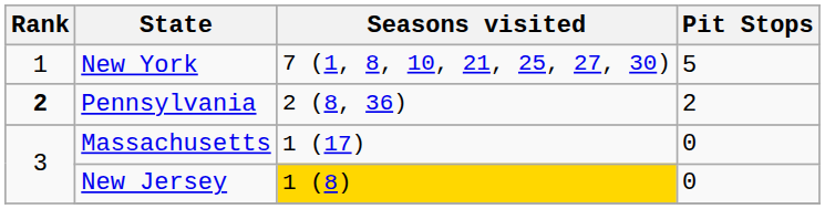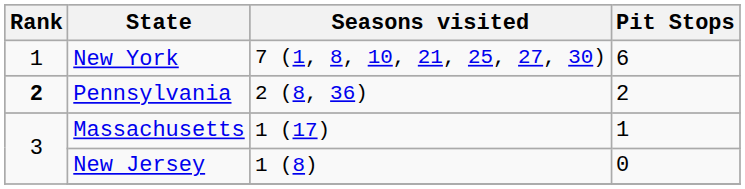 <table class="wikitable">
 <tr>
 <th>Rank</th>
 <th>State</th>
 <th>Seasons visited</th>
 <th>Pit Stops</th>
 </tr>
 <tr>
 <td style="text-align:center;">1</td>
 <td><a href='#'>New York</a></td>
 <td style="font-size:95%">7 (<a href='#'>1</a>, <a href='#'>8</a>, <a href='#'>10</a>, <a href='#'>21</a>, <a href='#'>25</a>, <a href='#'>27</a>, <a href='#'>30</a>)</td>
-<td>5</td>
+<td>6</td>
 </tr>
 <tr>
 <td style="text-align:center;"><strong>2</strong></td>
 <td><a href='#'>Pennsylvania</a></td>
 <td style="font-size:95%">2 (<a href='#'>8</a>, <a href='#'>36</a>)</td>
 <td>2</td>
 </tr>
 <tr>
 <td rowspan="3" style="text-align:center;">3</td>
 <td><a href='#'>Massachusetts</a></td>
 <td style="font-size:95%">1 (<a href='#'>17</a>)</td>
-<td>0</td>
+<td>1</td>
 </tr>
 <tr>
 <td><a href='#'>New Jersey</a></td>
-<td style="background: gold; font-size:95%">1 (<a href='#'>8</a>)</td>
+<td style="font-size:95%">1 (<a href='#'>8</a>)</td>
 <td>0</td>
 </tr>
 <tr>
 </tr>
 </table>
